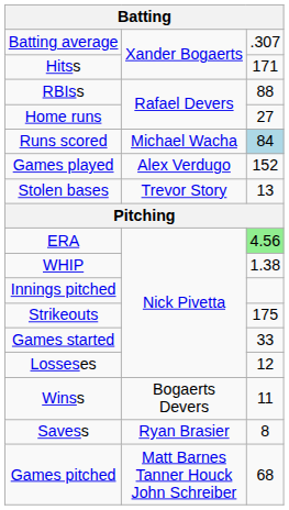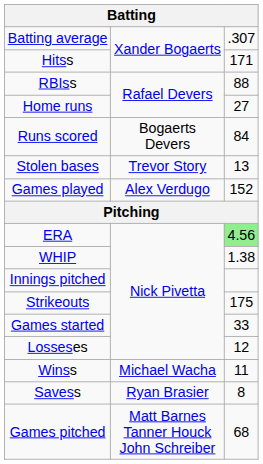 <table class="wikitable" style="text-align:center; font-size: 100%;">
 <tr>
 <th colspan=3>Batting</th>
 </tr>
 <tr>
 <td><a href='#'>Batting average</a></td>
 <td rowspan=2><a href='#'>Xander Bogaerts</a></td>
 <td>.307</td>
 </tr>
 <tr>
 <td><a href='#'>Hits</a>s</td>
 <td>171</td>
 </tr>
 <tr>
 <td><a href='#'>RBIs</a>s</td>
 <td rowspan=2><a href='#'>Rafael Devers</a></td>
 <td>88</td>
 </tr>
 <tr>
 <td><a href='#'>Home runs</a></td>
 <td>27</td>
 </tr>
 <tr>
 <td><a href='#'>Runs scored</a></td>
-<td><a href='#'>Michael Wacha</a></td>
-<td style="background: lightblue;">84</td>
+<td>Bogaerts<br>Devers</td>
+<td>84</td>
+</tr>
+<tr>
+<td><a href='#'>Stolen bases</a></td>
+<td><a href='#'>Trevor Story</a></td>
+<td>13</td>
 </tr>
 <tr>
 <td><a href='#'>Games played</a></td>
 <td><a href='#'>Alex Verdugo</a></td>
 <td>152</td>
-</tr>
-<tr>
-<td><a href='#'>Stolen bases</a></td>
-<td><a href='#'>Trevor Story</a></td>
-<td>13</td>
 </tr>
 <tr>
 <th colspan=3>Pitching</th>
 </tr>
 <tr>
 <td><a href='#'>ERA</a></td>
 <td rowspan=6><a href='#'>Nick Pivetta</a></td>
 <td style="background: lightgreen;">4.56</td>
 </tr>
 <tr>
 <td><a href='#'>WHIP</a></td>
 <td>1.38</td>
 </tr>
 <tr>
 <td><a href='#'>Innings pitched</a></td>
 <td></td>
 </tr>
 <tr>
 <td><a href='#'>Strikeouts</a></td>
 <td>175</td>
 </tr>
 <tr>
 <td><a href='#'>Games started</a></td>
 <td>33</td>
 </tr>
 <tr>
 <td><a href='#'>Losses</a>es</td>
 <td>12</td>
 </tr>
 <tr>
 <td><a href='#'>Wins</a>s</td>
-<td>Bogaerts<br>Devers</td>
+<td><a href='#'>Michael Wacha</a></td>
 <td>11</td>
 </tr>
 <tr>
 <td><a href='#'>Saves</a>s</td>
 <td><a href='#'>Ryan Brasier</a></td>
 <td>8</td>
 </tr>
 <tr>
 <td><a href='#'>Games pitched</a></td>
 <td><a href='#'>Matt Barnes</a><br><a href='#'>Tanner Houck</a><br><a href='#'>John Schreiber</a></td>
 <td>68</td>
 </tr>
 </table>
